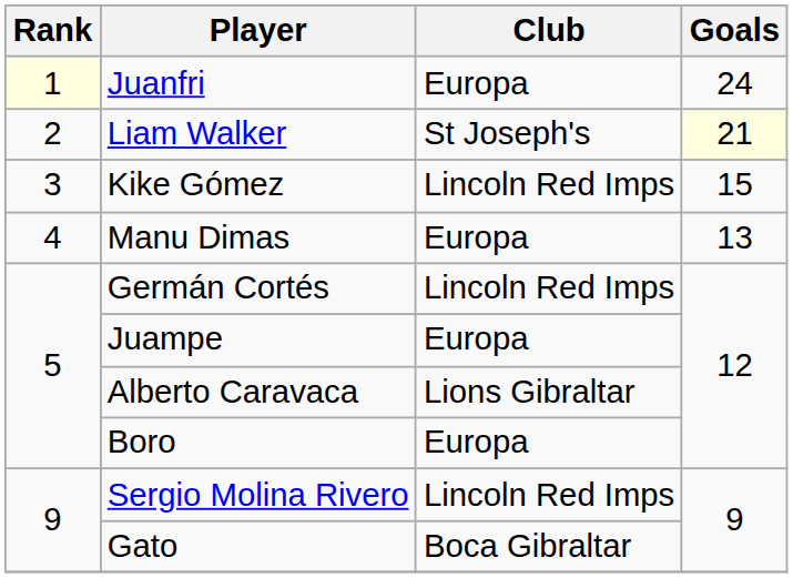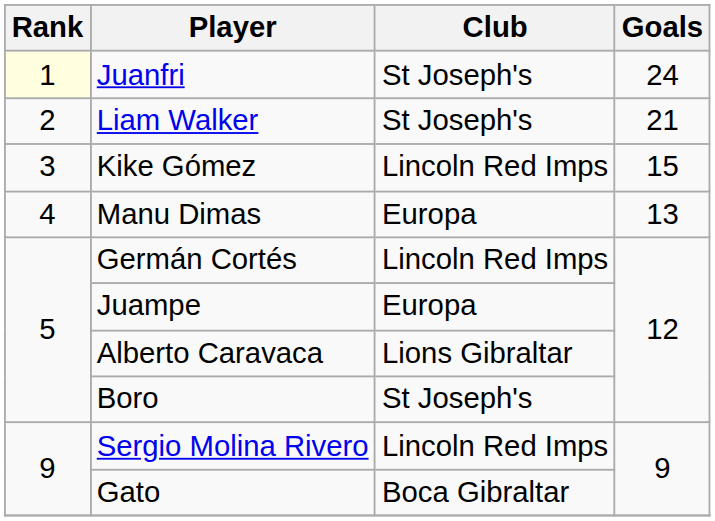 <table class="wikitable" style="text-align:center">
 <tr>
 <th>Rank</th>
 <th>Player</th>
 <th>Club</th>
 <th>Goals</th>
 </tr>
 <tr>
 <td rowspan=1 style="background: lightyellow;">1</td>
 <td align="left"> <a href='#'>Juanfri</a></td>
-<td align="left">Europa</td>
+<td align="left">St Joseph's</td>
 <td rowspan=1>24</td>
 </tr>
 <tr>
 <td>2</td>
 <td align="left"> <a href='#'>Liam Walker</a></td>
 <td align="left">St Joseph's</td>
-<td style="background: lightyellow;">21</td>
+<td>21</td>
 </tr>
 <tr>
 <td>3</td>
 <td align="left"> Kike Gómez</td>
 <td align="left">Lincoln Red Imps</td>
 <td>15</td>
 </tr>
 <tr>
 <td rowspan=1>4</td>
 <td align="left"> Manu Dimas</td>
 <td align="left">Europa</td>
 <td rowspan=1>13</td>
 </tr>
 <tr>
 <td rowspan=4>5</td>
 <td align="left"> Germán Cortés</td>
 <td align="left">Lincoln Red Imps</td>
 <td rowspan=4>12</td>
 </tr>
 <tr>
 <td align="left"> Juampe</td>
 <td align="left">Europa</td>
 </tr>
 <tr>
 <td align="left"> Alberto Caravaca</td>
 <td align="left">Lions Gibraltar</td>
 </tr>
 <tr>
 <td align="left"> Boro</td>
-<td align="left">Europa</td>
+<td align="left">St Joseph's</td>
 </tr>
 <tr>
 <td rowspan=2>9</td>
 <td align="left"> <a href='#'>Sergio Molina Rivero</a></td>
 <td align="left">Lincoln Red Imps</td>
 <td rowspan=2>9</td>
 </tr>
 <tr>
 <td align="left"> Gato</td>
 <td align="left">Boca Gibraltar</td>
 </tr>
 <tr>
 </tr>
 </table>
